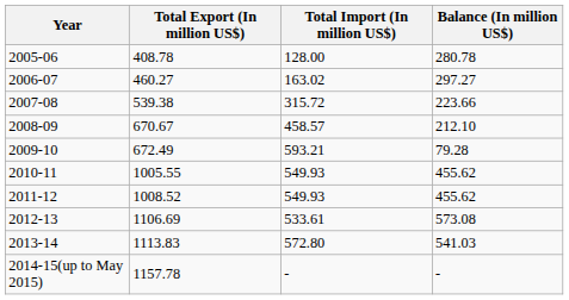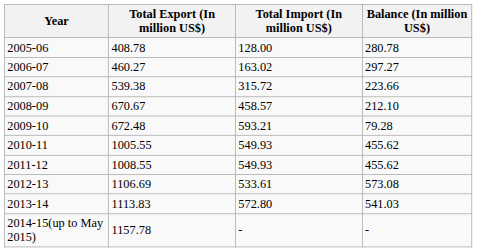 <table class="wikitable">
 <tr>
 <th>Year</th>
 <th>Total Export (In million US$)</th>
 <th>Total Import (In million US$)</th>
 <th>Balance (In million US$)</th>
 </tr>
 <tr>
 <td>2005-06</td>
 <td>408.78</td>
 <td>128.00</td>
 <td>280.78</td>
 </tr>
 <tr>
 <td>2006-07</td>
 <td>460.27</td>
 <td>163.02</td>
 <td>297.27</td>
 </tr>
 <tr>
 <td>2007-08</td>
 <td>539.38</td>
 <td>315.72</td>
 <td>223.66</td>
 </tr>
 <tr>
 <td>2008-09</td>
 <td>670.67</td>
 <td>458.57</td>
 <td>212.10</td>
 </tr>
 <tr>
 <td>2009-10</td>
-<td>672.49</td>
+<td>672.48</td>
 <td>593.21</td>
 <td>79.28</td>
 </tr>
 <tr>
 <td>2010-11</td>
 <td>1005.55</td>
 <td>549.93</td>
 <td>455.62</td>
 </tr>
 <tr>
 <td>2011-12</td>
-<td>1008.52</td>
+<td>1008.55</td>
 <td>549.93</td>
 <td>455.62</td>
 </tr>
 <tr>
 <td>2012-13</td>
 <td>1106.69</td>
 <td>533.61</td>
 <td>573.08</td>
 </tr>
 <tr>
 <td>2013-14</td>
 <td>1113.83</td>
 <td>572.80</td>
 <td>541.03</td>
 </tr>
 <tr>
 <td>2014-15(up to May 2015)</td>
 <td>1157.78</td>
 <td>-</td>
 <td>-</td>
 </tr>
 </table>
